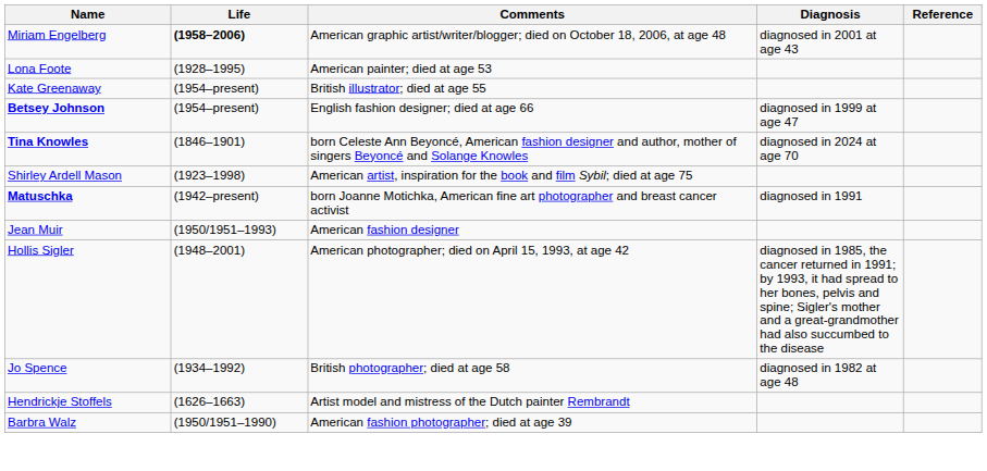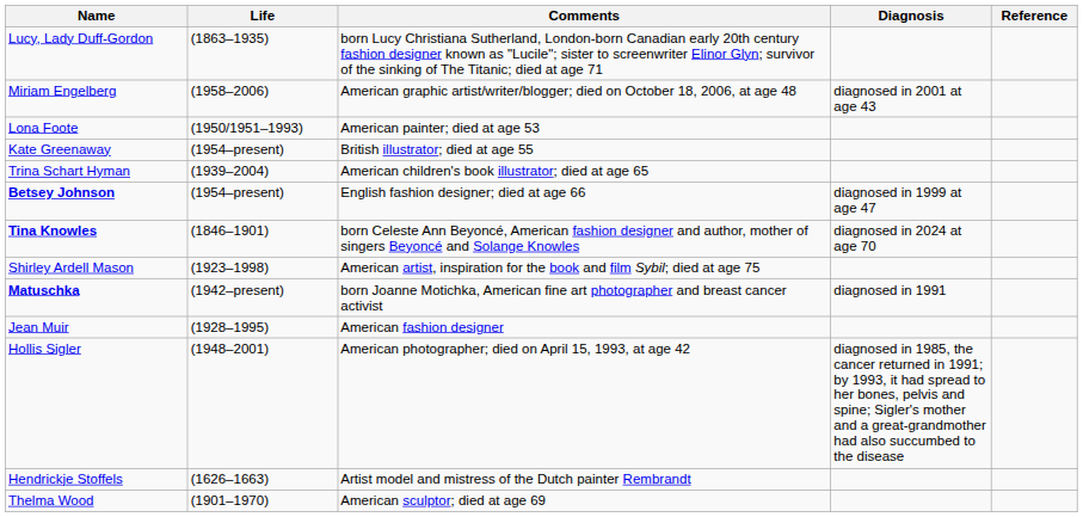 <table class=wikitable>
 <tr>
 <th style="width:17%;">Name</th>
 <th style="width:14%;">Life</th>
 <th style="width:46%;">Comments</th>
 <th style="width:15%;">Diagnosis</th>
 <th style="width:8%;">Reference</th>
 </tr>
 <tr valign="top">
+<td><a href='#'>Lucy, Lady Duff-Gordon</a></td>
+<td>(1863–1935)</td>
+<td>born Lucy Christiana Sutherland, London-born Canadian early 20th century <a href='#'>fashion designer</a> known as "Lucile"; sister to screenwriter <a href='#'>Elinor Glyn</a>; survivor of the sinking of The Titanic; died at age 71</td>
+<td></td>
+<td> </td>
+</tr>
+<tr valign="top">
 <td><a href='#'>Miriam Engelberg</a></td>
-<td><strong>(1958–2006)</strong></td>
+<td>(1958–2006)</td>
 <td>American graphic artist/writer/blogger; died on October 18, 2006, at age 48</td>
 <td>diagnosed in 2001 at age 43</td>
 <td></td>
 </tr>
 <tr valign="top">
 <td><a href='#'>Lona Foote</a></td>
-<td>(1928–1995)</td>
+<td>(1950/1951–1993)</td>
 <td>American painter; died at age 53</td>
 <td></td>
 <td></td>
 </tr>
 <tr valign="top">
 <td><a href='#'>Kate Greenaway</a></td>
 <td>(1954–present)</td>
 <td>British <a href='#'>illustrator</a>; died at age 55</td>
+<td></td>
+<td></td>
+</tr>
+<tr valign="top">
+<td><a href='#'>Trina Schart Hyman</a></td>
+<td>(1939–2004)</td>
+<td>American children's book <a href='#'>illustrator</a>; died at age 65</td>
 <td></td>
 <td></td>
 </tr>
 <tr valign="top">
 <td><strong><a href='#'>Betsey Johnson</a></strong></td>
 <td>(1954–present)</td>
 <td>English fashion designer; died at age 66</td>
 <td>diagnosed in 1999 at age 47</td>
 <td></td>
 </tr>
 <tr valign="top">
 <td><strong><a href='#'>Tina Knowles</a></strong></td>
 <td>(1846–1901)</td>
 <td>born Celeste Ann Beyoncé, American <a href='#'>fashion designer</a> and author, mother of singers <a href='#'>Beyoncé</a> and <a href='#'>Solange Knowles</a></td>
 <td>diagnosed in 2024 at age 70</td>
 <td></td>
 </tr>
 <tr valign="top">
 <td><a href='#'>Shirley Ardell Mason</a></td>
 <td>(1923–1998)</td>
 <td>American <a href='#'>artist</a>, inspiration for the <a href='#'>book</a> and <a href='#'>film</a> <em>Sybil</em>; died at age 75</td>
 <td></td>
 <td></td>
 </tr>
 <tr valign="top">
 <td><strong><a href='#'>Matuschka</a></strong></td>
 <td>(1942–present)</td>
 <td>born Joanne Motichka, American fine art <a href='#'>photographer</a> and breast cancer activist</td>
 <td>diagnosed in 1991</td>
 <td></td>
 </tr>
 <tr valign="top">
 <td><a href='#'>Jean Muir</a></td>
-<td>(1950/1951–1993)</td>
+<td>(1928–1995)</td>
 <td>American <a href='#'>fashion designer</a></td>
 <td></td>
 <td></td>
 </tr>
 <tr valign="top">
 <td><a href='#'>Hollis Sigler</a></td>
 <td>(1948–2001)</td>
 <td>American photographer; died on April 15, 1993, at age 42</td>
 <td>diagnosed in 1985, the cancer returned in 1991; by 1993, it had spread to her bones, pelvis and spine; Sigler's mother and a great-grandmother had also succumbed to the disease</td>
 <td></td>
 </tr>
 <tr valign="top">
-<td><a href='#'>Jo Spence</a></td>
-<td>(1934–1992)</td>
-<td>British <a href='#'>photographer</a>; died at age 58</td>
-<td>diagnosed in 1982 at age 48</td>
-<td> </td>
-</tr>
-<tr valign="top">
 <td><a href='#'>Hendrickje Stoffels</a></td>
 <td>(1626–1663)</td>
 <td>Artist model and mistress of the Dutch painter <a href='#'>Rembrandt</a></td>
 <td></td>
 <td></td>
 </tr>
 <tr valign="top">
-<td><a href='#'>Barbra Walz</a></td>
-<td>(1950/1951–1990)</td>
-<td>American <a href='#'>fashion photographer</a>; died at age 39</td>
+<td><a href='#'>Thelma Wood</a></td>
+<td>(1901–1970)</td>
+<td>American <a href='#'>sculptor</a>; died at age 69</td>
 <td></td>
 <td></td>
 </tr>
 </table>
